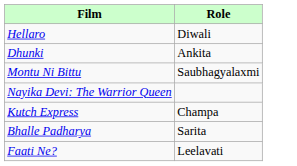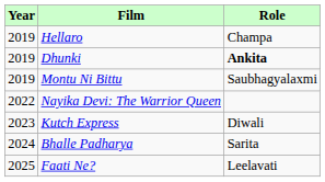 <table class="wikitable sortable">
 <tr>
+<th style="background:#cfc; text-align:center;">Year</th>
 <th style="background:#cfc; text-align:center;">Film</th>
 <th style="background:#cfc; text-align:center;">Role</th>
 </tr>
 <tr>
+<td>2019</td>
 <td><em><a href='#'>Hellaro</a></em></td>
-<td>Diwali</td>
+<td>Champa</td>
 </tr>
 <tr>
+<td>2019</td>
 <td><em><a href='#'>Dhunki</a></em></td>
-<td>Ankita</td>
+<td><strong>Ankita</strong></td>
 </tr>
 <tr>
+<td>2019</td>
 <td><em><a href='#'>Montu Ni Bittu</a></em></td>
 <td>Saubhagyalaxmi</td>
 </tr>
 <tr>
+<td>2022</td>
 <td><em><a href='#'>Nayika Devi: The Warrior Queen</a></em></td>
 <td></td>
 </tr>
 <tr>
+<td>2023</td>
 <td><em><a href='#'>Kutch Express</a></em></td>
-<td>Champa</td>
+<td>Diwali</td>
 </tr>
 <tr>
+<td>2024</td>
 <td><em><a href='#'>Bhalle Padharya</a></em></td>
 <td>Sarita</td>
 </tr>
 <tr>
+<td>2025</td>
 <td><em><a href='#'>Faati Ne?</a></em></td>
 <td>Leelavati</td>
 </tr>
 </table>
